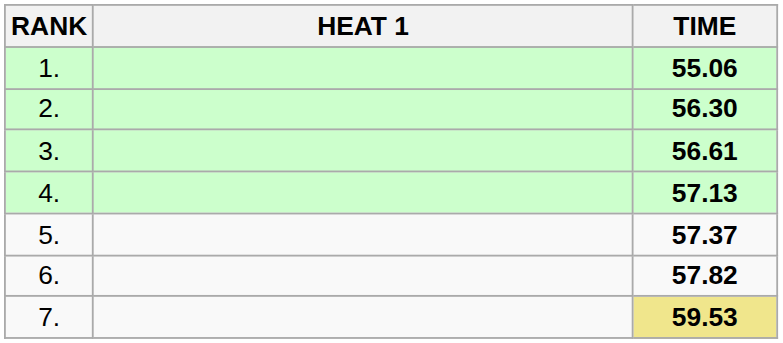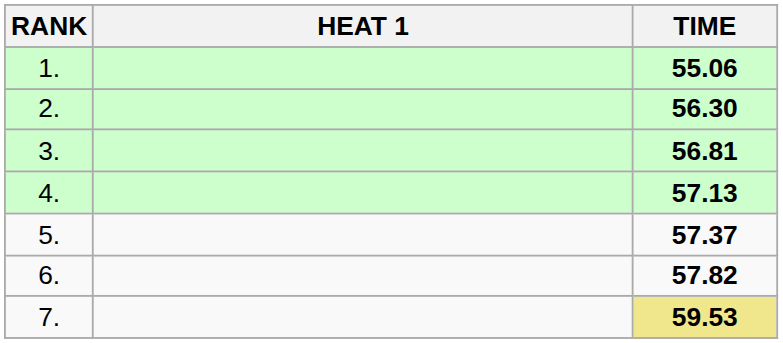 <table class="wikitable" style="border-collapse: collapse; font-size: 90%;">
 <tr>
 <th>RANK</th>
 <th style="width: 20em">HEAT 1</th>
 <th style="width: 5em">TIME</th>
 </tr>
 <tr style="background:#ccffcc;">
 <td align="center">1.</td>
 <td></td>
 <td align="center"><strong>55.06</strong></td>
 </tr>
 <tr style="background:#ccffcc;">
 <td align="center">2.</td>
 <td></td>
 <td align="center"><strong>56.30</strong></td>
 </tr>
 <tr style="background:#ccffcc;">
 <td align="center">3.</td>
 <td></td>
-<td align="center"><strong>56.61</strong></td>
+<td align="center"><strong>56.81</strong></td>
 </tr>
 <tr style="background:#ccffcc;">
 <td align="center">4.</td>
 <td></td>
 <td align="center"><strong>57.13</strong></td>
 </tr>
 <tr>
 <td align="center">5.</td>
 <td></td>
 <td align="center"><strong>57.37</strong></td>
 </tr>
 <tr>
 <td align="center">6.</td>
 <td></td>
 <td align="center"><strong>57.82</strong></td>
 </tr>
 <tr>
 <td align="center">7.</td>
 <td></td>
 <td align="center" style="background: khaki;"><strong>59.53</strong></td>
 </tr>
 </table>
